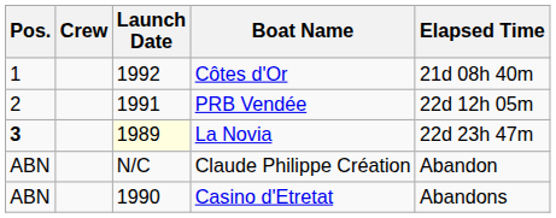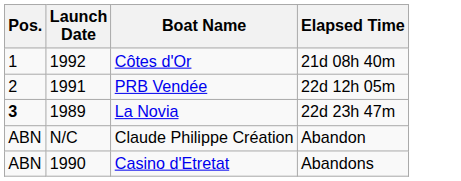 <table class="wikitable sortable">
 <tr>
 <th>Pos.</th>
-<th>Crew</th>
 <th>Launch<br>Date</th>
 <th>Boat Name</th>
 <th>Elapsed Time</th>
 </tr>
 <tr>
 <td>1</td>
-<td><br></td>
 <td>1992</td>
 <td><a href='#'>Côtes d'Or</a></td>
 <td>21d 08h 40m</td>
 </tr>
 <tr>
 <td>2</td>
-<td><br></td>
 <td>1991</td>
 <td><a href='#'>PRB Vendée</a></td>
 <td>22d 12h 05m</td>
 </tr>
 <tr>
 <td><strong>3</strong></td>
-<td><br></td>
-<td style="background: lightyellow;">1989</td>
+<td>1989</td>
 <td><a href='#'>La Novia</a></td>
 <td>22d 23h 47m</td>
 </tr>
 <tr>
 <td>ABN</td>
-<td><br></td>
 <td>N/C</td>
 <td>Claude Philippe Création</td>
 <td>Abandon</td>
 </tr>
 <tr>
 <td>ABN</td>
-<td><br></td>
 <td>1990</td>
 <td><a href='#'>Casino d'Etretat</a></td>
 <td>Abandons</td>
 </tr>
 </table>
